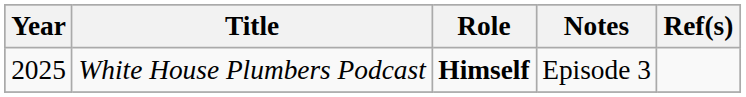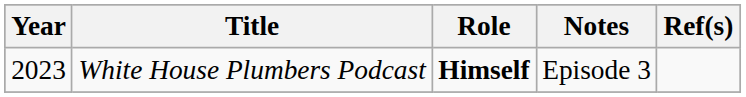 <table class="wikitable">
 <tr>
 <th>Year</th>
 <th>Title</th>
 <th>Role</th>
 <th>Notes</th>
 <th>Ref(s)</th>
 </tr>
 <tr>
-<td>2025</td>
+<td>2023</td>
 <td><em>White House Plumbers Podcast</em></td>
 <td><strong>Himself</strong></td>
 <td>Episode 3</td>
 <td></td>
 </tr>
 </table>
